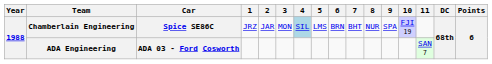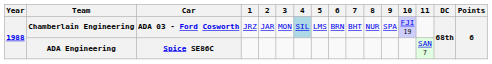 <table class="wikitable" style="text-align:center; font-size:95%">
 <tr>
 <th>Year</th>
 <th>Team</th>
 <th>Car</th>
 <th>1</th>
 <th>2</th>
 <th>3</th>
 <th>4</th>
 <th>5</th>
 <th>6</th>
 <th>7</th>
 <th>8</th>
 <th>9</th>
 <th>10</th>
 <th>11</th>
 <th>DC</th>
 <th>Points</th>
 </tr>
 <tr>
 <th rowspan=2><a href='#'>1988</a></th>
 <th>Chamberlain Engineering</th>
-<th><a href='#'>Spice</a> SE86C</th>
+<th>ADA 03 - <a href='#'>Ford</a> <a href='#'>Cosworth</a></th>
 <td><a href='#'>JRZ</a></td>
 <td><a href='#'>JAR</a></td>
 <td><a href='#'>MON</a></td>
 <td style="background: lightblue;"><a href='#'>SIL</a></td>
 <td><a href='#'>LMS</a></td>
 <td><a href='#'>BRN</a></td>
 <td><a href='#'>BHT</a></td>
 <td><a href='#'>NUR</a></td>
 <td><a href='#'>SPA</a></td>
 <td style="background:#CFCFFF;"><a href='#'>FJI</a><br><small>19</small></td>
 <td></td>
 <th rowspan=2>68th</th>
 <th rowspan=2>6</th>
 </tr>
 <tr>
 <th>ADA Engineering</th>
-<th>ADA 03 - <a href='#'>Ford</a> <a href='#'>Cosworth</a></th>
+<th><a href='#'>Spice</a> SE86C</th>
 <td></td>
 <td></td>
 <td></td>
 <td></td>
 <td></td>
 <td></td>
 <td></td>
 <td></td>
 <td></td>
 <td></td>
 <td style="background:#DFFFDF;"><a href='#'>SAN</a><br><small>7</small></td>
 </tr>
 </table>
